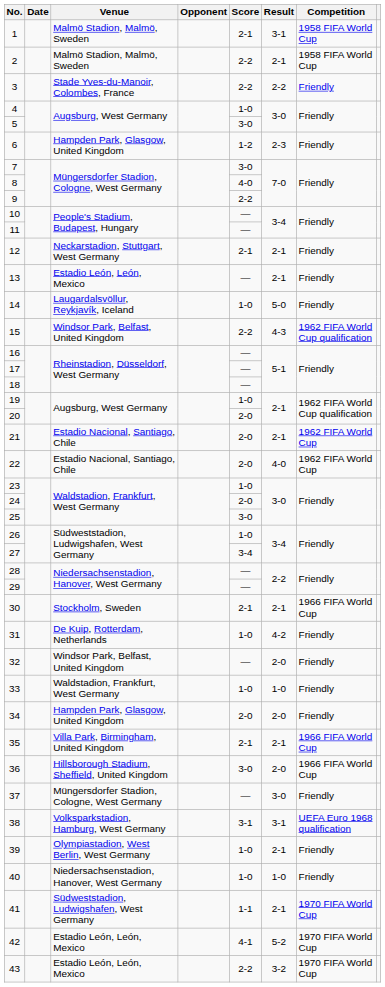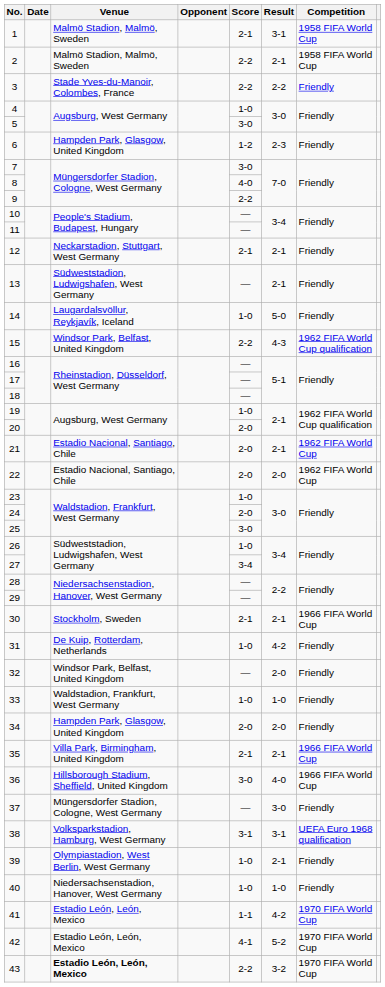 <table class="wikitable sortable">
 <tr>
 <th scope="col">No.</th>
 <th scope="col">Date</th>
 <th scope="col">Venue</th>
 <th scope="col">Opponent</th>
 <th scope="col">Score</th>
 <th scope="col">Result</th>
 <th scope="col">Competition</th>
 <th scope="col" class="unsortable"></th>
 </tr>
 <tr>
 <td style="text-align:center">1</td>
 <td></td>
 <td><a href='#'>Malmö Stadion</a>, <a href='#'>Malmö</a>, Sweden</td>
 <td></td>
 <td style="text-align:center">2-1</td>
 <td style="text-align:center">3-1</td>
 <td><a href='#'>1958 FIFA World Cup</a></td>
 <td></td>
 </tr>
 <tr>
 <td style="text-align:center">2</td>
 <td></td>
 <td>Malmö Stadion, Malmö, Sweden</td>
 <td></td>
 <td style="text-align:center">2-2</td>
 <td style="text-align:center">2-1</td>
 <td>1958 FIFA World Cup</td>
 <td></td>
 </tr>
 <tr>
 <td style="text-align:center">3</td>
 <td></td>
 <td><a href='#'>Stade Yves-du-Manoir</a>, <a href='#'>Colombes</a>, France</td>
 <td></td>
 <td style="text-align:center">2-2</td>
 <td style="text-align:center">2-2</td>
 <td><a href='#'>Friendly</a></td>
 <td></td>
 </tr>
 <tr>
 <td style="text-align:center">4</td>
 <td rowspan="2"></td>
 <td rowspan="2"><a href='#'>Augsburg</a>, West Germany</td>
 <td rowspan="2"></td>
 <td style="text-align:center">1-0</td>
 <td rowspan="2" style="text-align:center">3-0</td>
 <td rowspan="2">Friendly</td>
 <td rowspan="2"></td>
 </tr>
 <tr>
 <td style="text-align:center">5</td>
 <td style="text-align:center">3-0</td>
 </tr>
 <tr>
 <td style="text-align:center">6</td>
 <td></td>
 <td><a href='#'>Hampden Park</a>, <a href='#'>Glasgow</a>, United Kingdom</td>
 <td></td>
 <td style="text-align:center">1-2</td>
 <td style="text-align:center">2-3</td>
 <td>Friendly</td>
 <td></td>
 </tr>
 <tr>
 <td style="text-align:center">7</td>
 <td rowspan="3"></td>
 <td rowspan="3"><a href='#'>Müngersdorfer Stadion</a>, <a href='#'>Cologne</a>, West Germany</td>
 <td rowspan="3"></td>
 <td style="text-align:center">3-0</td>
 <td rowspan="3" style="text-align:center">7-0</td>
 <td rowspan="3">Friendly</td>
 <td rowspan="3"></td>
 </tr>
 <tr>
 <td style="text-align:center">8</td>
 <td style="text-align:center">4-0</td>
 </tr>
 <tr>
 <td style="text-align:center">9</td>
 <td style="text-align:center">2-2</td>
 </tr>
 <tr>
 <td style="text-align:center">10</td>
 <td rowspan="2"></td>
 <td rowspan="2"><a href='#'>People's Stadium</a>, <a href='#'>Budapest</a>, Hungary</td>
 <td rowspan="2"></td>
 <td style="text-align:center">—</td>
 <td rowspan="2" style="text-align:center">3-4</td>
 <td rowspan="2">Friendly</td>
 <td rowspan="2"></td>
 </tr>
 <tr>
 <td style="text-align:center">11</td>
 <td style="text-align:center">—</td>
 </tr>
 <tr>
 <td style="text-align:center">12</td>
 <td></td>
 <td><a href='#'>Neckarstadion</a>, <a href='#'>Stuttgart</a>, West Germany</td>
 <td></td>
 <td style="text-align:center">2-1</td>
 <td style="text-align:center">2-1</td>
 <td>Friendly</td>
 <td></td>
 </tr>
 <tr>
 <td style="text-align:center">13</td>
 <td></td>
-<td><a href='#'>Estadio León</a>, <a href='#'>León</a>, Mexico</td>
+<td><a href='#'>Südweststadion</a>, <a href='#'>Ludwigshafen</a>, West Germany</td>
 <td></td>
 <td style="text-align:center">—</td>
 <td style="text-align:center">2-1</td>
 <td>Friendly</td>
 <td></td>
 </tr>
 <tr>
 <td style="text-align:center">14</td>
 <td></td>
 <td><a href='#'>Laugardalsvöllur</a>, <a href='#'>Reykjavík</a>, Iceland</td>
 <td></td>
 <td style="text-align:center">1-0</td>
 <td style="text-align:center">5-0</td>
 <td>Friendly</td>
 <td></td>
 </tr>
 <tr>
 <td style="text-align:center">15</td>
 <td></td>
 <td><a href='#'>Windsor Park</a>, <a href='#'>Belfast</a>, United Kingdom</td>
 <td></td>
 <td style="text-align:center">2-2</td>
 <td style="text-align:center">4-3</td>
 <td><a href='#'>1962 FIFA World Cup qualification</a></td>
 <td></td>
 </tr>
 <tr>
 <td style="text-align:center">16</td>
 <td rowspan="3"></td>
 <td rowspan="3"><a href='#'>Rheinstadion</a>, <a href='#'>Düsseldorf</a>, West Germany</td>
 <td rowspan="3"></td>
 <td style="text-align:center">—</td>
 <td rowspan="3" style="text-align:center">5-1</td>
 <td rowspan="3">Friendly</td>
 <td rowspan="3"></td>
 </tr>
 <tr>
 <td style="text-align:center">17</td>
 <td style="text-align:center">—</td>
 </tr>
 <tr>
 <td style="text-align:center">18</td>
 <td style="text-align:center">—</td>
 </tr>
 <tr>
 <td style="text-align:center">19</td>
 <td rowspan="2"></td>
 <td rowspan="2">Augsburg, West Germany</td>
 <td rowspan="2"></td>
 <td style="text-align:center">1-0</td>
 <td rowspan="2" style="text-align:center">2-1</td>
 <td rowspan="2">1962 FIFA World Cup qualification</td>
 <td rowspan="2"></td>
 </tr>
 <tr>
 <td style="text-align:center">20</td>
 <td style="text-align:center">2-0</td>
 </tr>
 <tr>
 <td style="text-align:center">21</td>
 <td></td>
 <td><a href='#'>Estadio Nacional</a>, <a href='#'>Santiago</a>, Chile</td>
 <td></td>
 <td style="text-align:center">2-0</td>
 <td style="text-align:center">2-1</td>
 <td><a href='#'>1962 FIFA World Cup</a></td>
 <td></td>
 </tr>
 <tr>
 <td style="text-align:center">22</td>
 <td></td>
 <td>Estadio Nacional, Santiago, Chile</td>
 <td></td>
 <td style="text-align:center">2-0</td>
-<td style="text-align:center">4-0</td>
+<td style="text-align:center">2-0</td>
 <td>1962 FIFA World Cup</td>
 <td></td>
 </tr>
 <tr>
 <td style="text-align:center">23</td>
 <td rowspan="3"></td>
 <td rowspan="3"><a href='#'>Waldstadion</a>, <a href='#'>Frankfurt</a>, West Germany</td>
 <td rowspan="3"></td>
 <td style="text-align:center">1-0</td>
 <td rowspan="3" style="text-align:center">3-0</td>
 <td rowspan="3">Friendly</td>
 <td rowspan="3"></td>
 </tr>
 <tr>
 <td style="text-align:center">24</td>
 <td style="text-align:center">2-0</td>
 </tr>
 <tr>
 <td style="text-align:center">25</td>
 <td style="text-align:center">3-0</td>
 </tr>
 <tr>
 <td style="text-align:center">26</td>
 <td rowspan="2"></td>
 <td rowspan="2">Südweststadion, Ludwigshafen, West Germany</td>
 <td rowspan="2"></td>
 <td style="text-align:center">1-0</td>
 <td rowspan="2" style="text-align:center">3-4</td>
 <td rowspan="2">Friendly</td>
 <td rowspan="2"></td>
 </tr>
 <tr>
 <td style="text-align:center">27</td>
 <td style="text-align:center">3-4</td>
 </tr>
 <tr>
 <td style="text-align:center">28</td>
 <td rowspan="2"></td>
 <td rowspan="2"><a href='#'>Niedersachsenstadion</a>, <a href='#'>Hanover</a>, West Germany</td>
 <td rowspan="2"></td>
 <td style="text-align:center">—</td>
 <td rowspan="2" style="text-align:center">2-2</td>
 <td rowspan="2">Friendly</td>
 <td rowspan="2"></td>
 </tr>
 <tr>
 <td style="text-align:center">29</td>
 <td style="text-align:center">—</td>
 </tr>
 <tr>
 <td style="text-align:center">30</td>
 <td></td>
 <td><a href='#'>Stockholm</a>, Sweden</td>
 <td></td>
 <td style="text-align:center">2-1</td>
 <td style="text-align:center">2-1</td>
 <td>1966 FIFA World Cup</td>
 <td></td>
 </tr>
 <tr>
 <td style="text-align:center">31</td>
 <td></td>
 <td><a href='#'>De Kuip</a>, <a href='#'>Rotterdam</a>, Netherlands</td>
 <td></td>
 <td style="text-align:center">1-0</td>
 <td style="text-align:center">4-2</td>
 <td>Friendly</td>
 <td></td>
 </tr>
 <tr>
 <td style="text-align:center">32</td>
 <td></td>
 <td>Windsor Park, Belfast, United Kingdom</td>
 <td></td>
 <td style="text-align:center">—</td>
 <td style="text-align:center">2-0</td>
 <td>Friendly</td>
 <td></td>
 </tr>
 <tr>
 <td style="text-align:center">33</td>
 <td></td>
 <td>Waldstadion, Frankfurt, West Germany</td>
 <td></td>
 <td style="text-align:center">1-0</td>
 <td style="text-align:center">1-0</td>
 <td>Friendly</td>
 <td></td>
 </tr>
 <tr>
 <td style="text-align:center">34</td>
 <td></td>
 <td><a href='#'>Hampden Park</a>, <a href='#'>Glasgow</a>, United Kingdom</td>
 <td></td>
 <td style="text-align:center">2-0</td>
 <td style="text-align:center">2-0</td>
 <td>Friendly</td>
 <td></td>
 </tr>
 <tr>
 <td style="text-align:center">35</td>
 <td></td>
 <td><a href='#'>Villa Park</a>, <a href='#'>Birmingham</a>, United Kingdom</td>
 <td></td>
 <td style="text-align:center">2-1</td>
 <td style="text-align:center">2-1</td>
 <td><a href='#'>1966 FIFA World Cup</a></td>
 <td></td>
 </tr>
 <tr>
 <td style="text-align:center">36</td>
 <td></td>
 <td><a href='#'>Hillsborough Stadium</a>, <a href='#'>Sheffield</a>, United Kingdom</td>
 <td></td>
 <td style="text-align:center">3-0</td>
-<td style="text-align:center">2-0</td>
+<td style="text-align:center">4-0</td>
 <td>1966 FIFA World Cup</td>
 <td></td>
 </tr>
 <tr>
 <td style="text-align:center">37</td>
 <td></td>
 <td>Müngersdorfer Stadion, Cologne, West Germany</td>
 <td></td>
 <td style="text-align:center">—</td>
 <td style="text-align:center">3-0</td>
 <td>Friendly</td>
 <td></td>
 </tr>
 <tr>
 <td style="text-align:center">38</td>
 <td></td>
 <td><a href='#'>Volksparkstadion</a>, <a href='#'>Hamburg</a>, West Germany</td>
 <td></td>
 <td style="text-align:center">3-1</td>
 <td style="text-align:center">3-1</td>
 <td><a href='#'>UEFA Euro 1968 qualification</a></td>
 <td></td>
 </tr>
 <tr>
 <td style="text-align:center">39</td>
 <td></td>
 <td><a href='#'>Olympiastadion</a>, <a href='#'>West Berlin</a>, West Germany</td>
 <td></td>
 <td style="text-align:center">1-0</td>
 <td style="text-align:center">2-1</td>
 <td>Friendly</td>
 <td></td>
 </tr>
 <tr>
 <td style="text-align:center">40</td>
 <td></td>
 <td>Niedersachsenstadion, Hanover, West Germany</td>
 <td></td>
 <td style="text-align:center">1-0</td>
 <td style="text-align:center">1-0</td>
 <td>Friendly</td>
 <td></td>
 </tr>
 <tr>
 <td style="text-align:center">41</td>
 <td></td>
-<td><a href='#'>Südweststadion</a>, <a href='#'>Ludwigshafen</a>, West Germany</td>
+<td><a href='#'>Estadio León</a>, <a href='#'>León</a>, Mexico</td>
 <td></td>
 <td style="text-align:center">1-1</td>
-<td style="text-align:center">2-1</td>
+<td style="text-align:center">4-2</td>
 <td><a href='#'>1970 FIFA World Cup</a></td>
 <td></td>
 </tr>
 <tr>
 <td style="text-align:center">42</td>
 <td></td>
 <td>Estadio León, León, Mexico</td>
 <td></td>
 <td style="text-align:center">4-1</td>
 <td style="text-align:center">5-2</td>
 <td>1970 FIFA World Cup</td>
 <td></td>
 </tr>
 <tr>
 <td style="text-align:center">43</td>
 <td></td>
-<td>Estadio León, León, Mexico</td>
+<td><strong>Estadio León, León, Mexico</strong></td>
 <td></td>
 <td style="text-align:center">2-2</td>
 <td style="text-align:center">3-2</td>
 <td>1970 FIFA World Cup</td>
 <td></td>
 </tr>
 </table>
